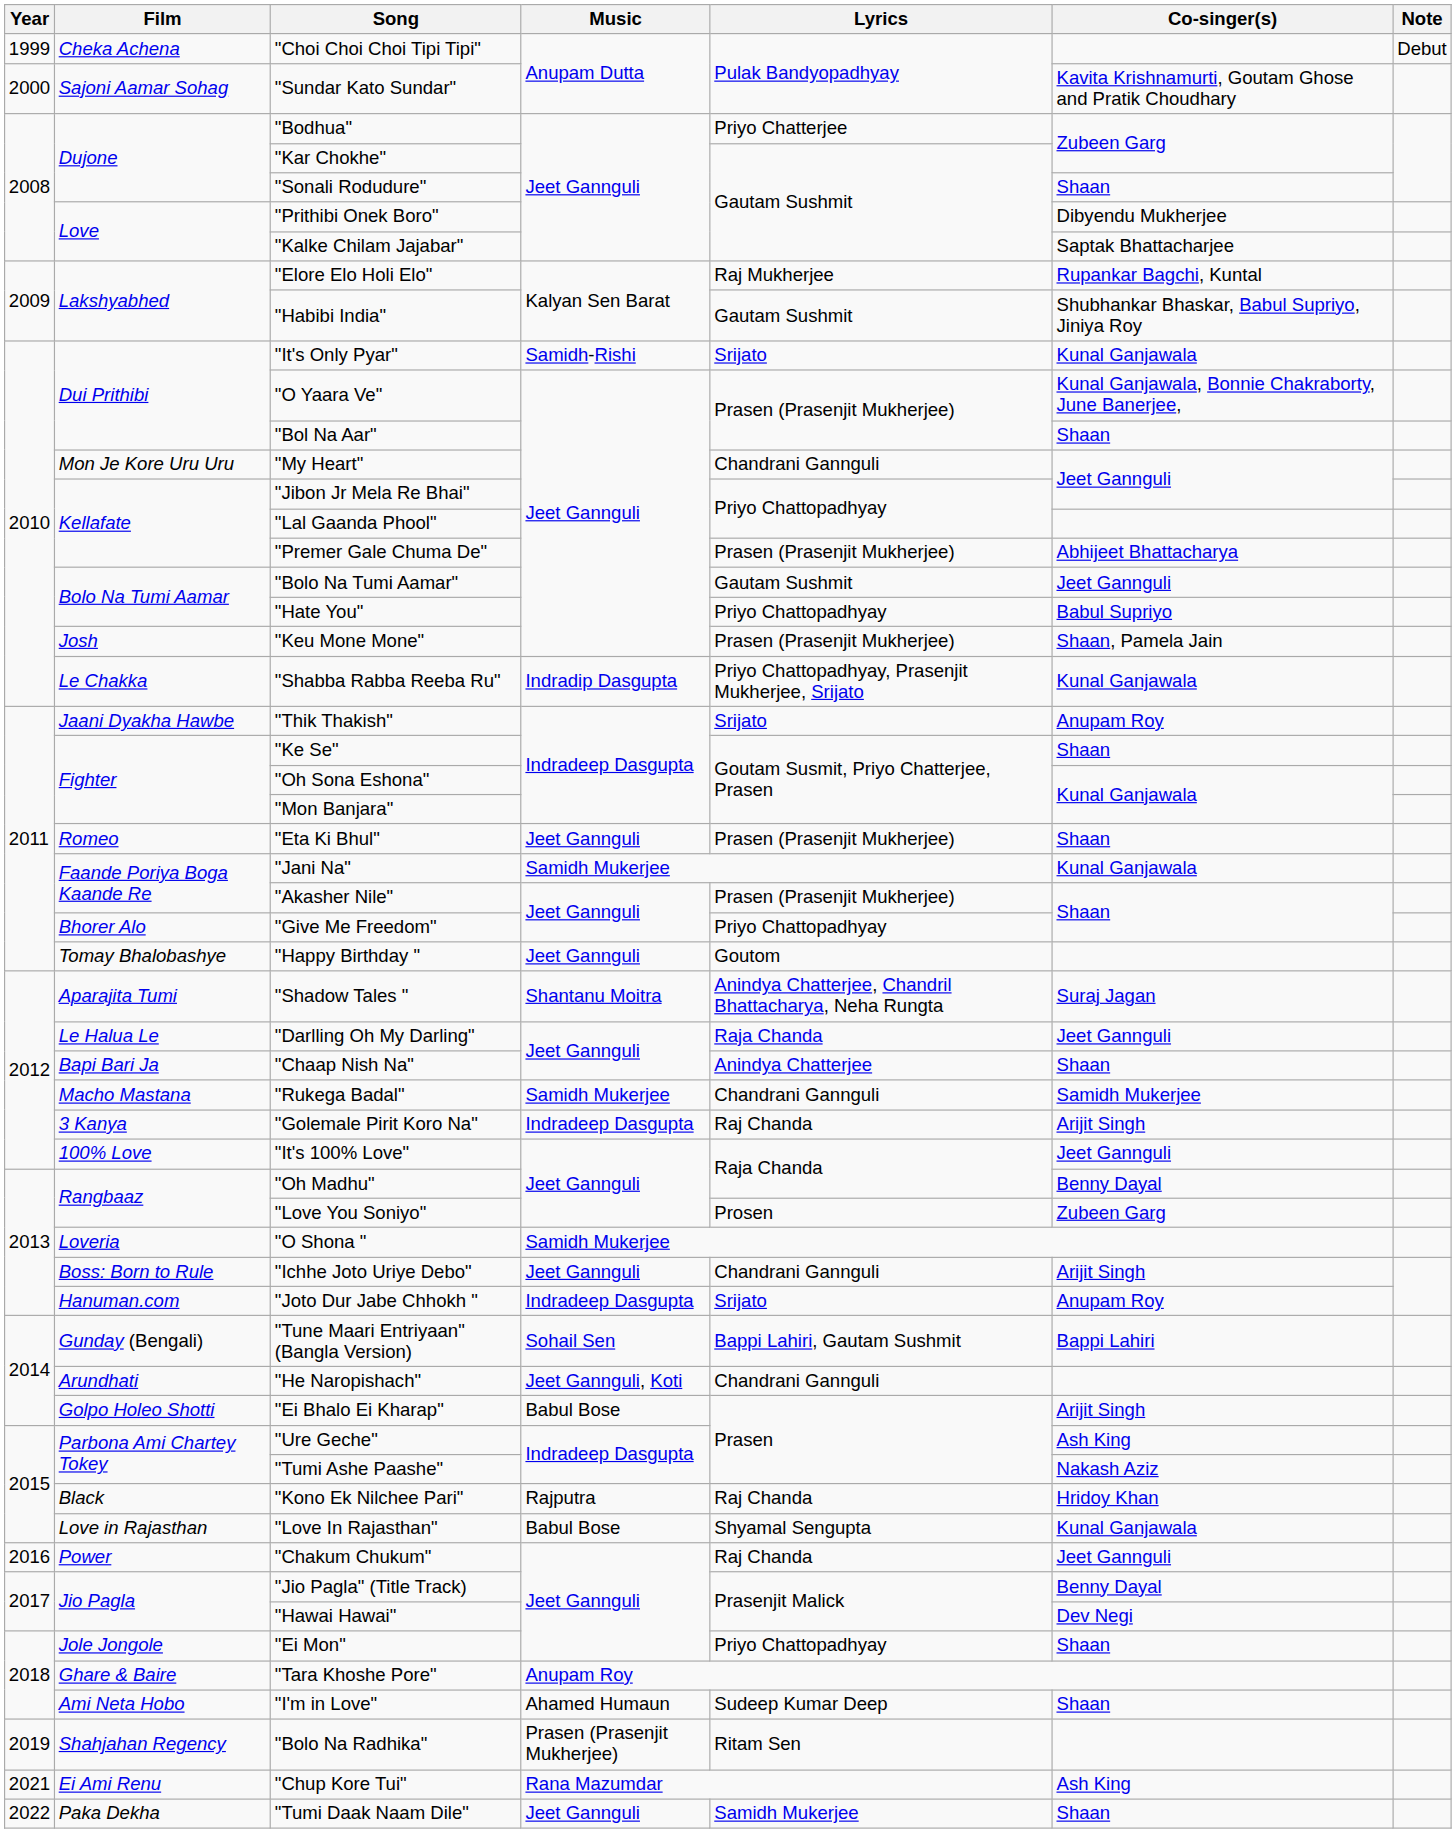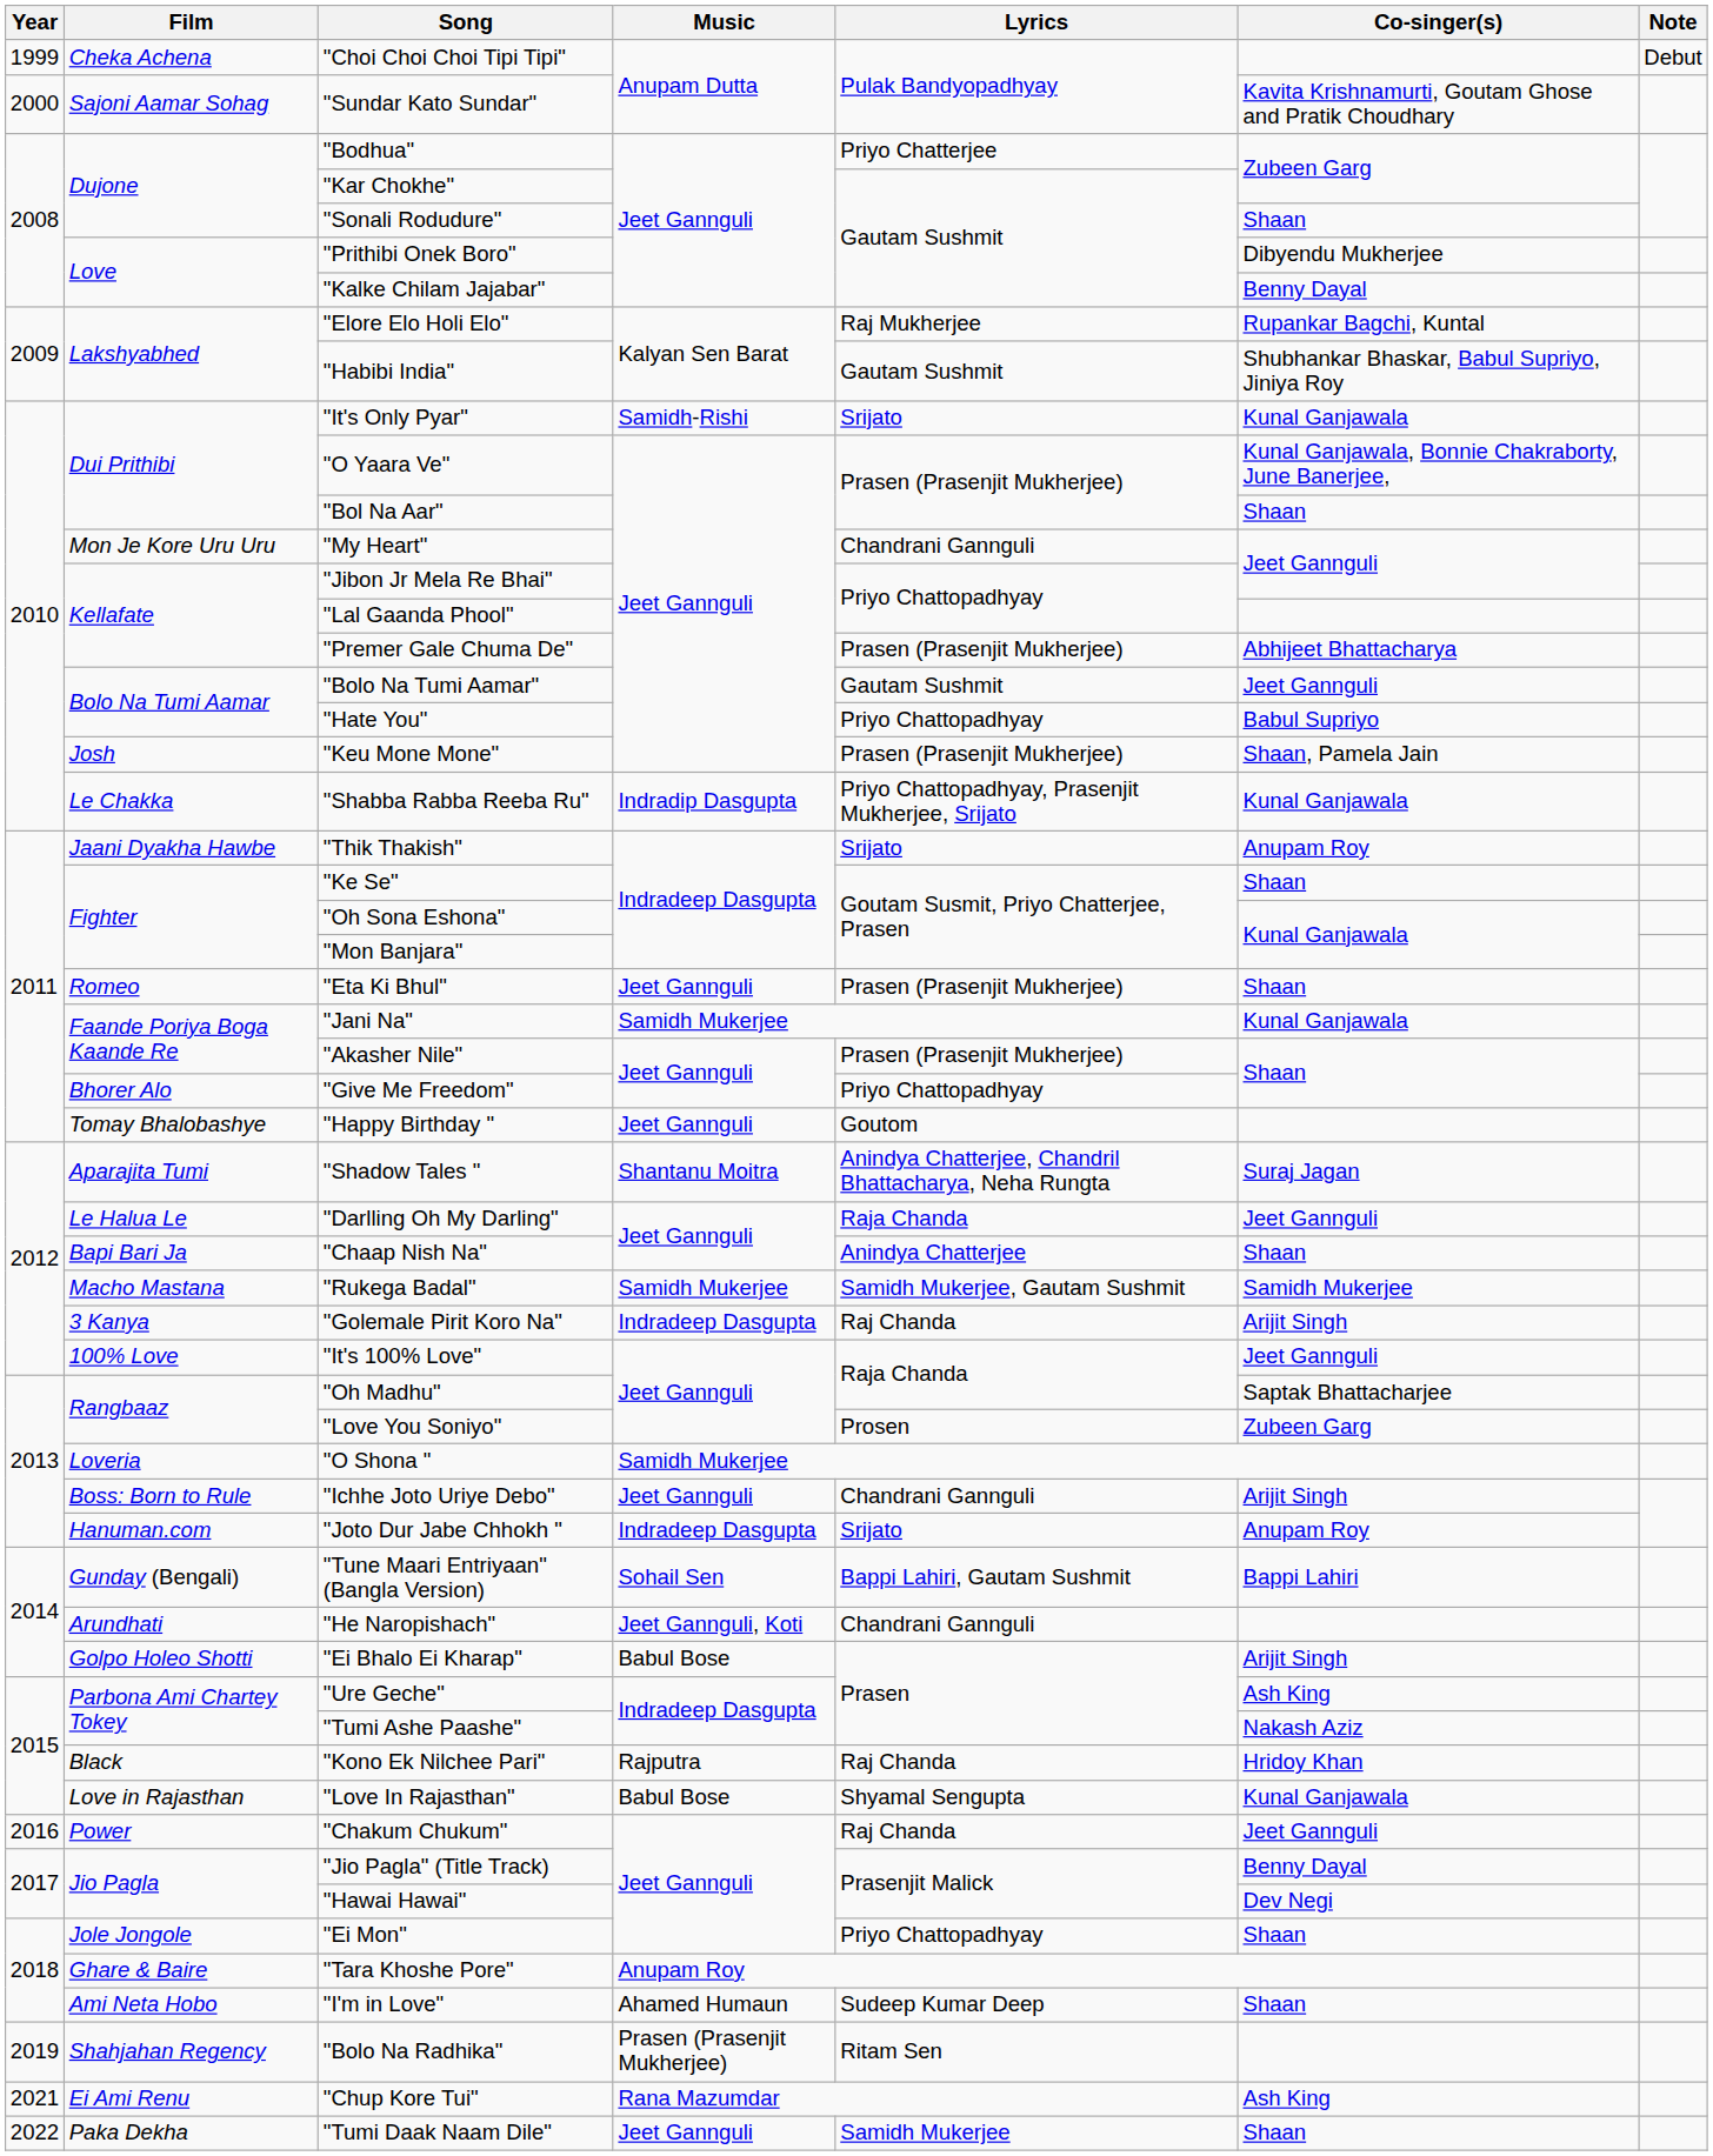 <table class="wikitable sortable">
 <tr>
 <th>Year</th>
 <th>Film</th>
 <th>Song</th>
 <th>Music</th>
 <th>Lyrics</th>
 <th>Co-singer(s)</th>
 <th>Note</th>
 </tr>
 <tr>
 <td>1999</td>
 <td><em><a href='#'>Cheka Achena</a></em></td>
 <td>"Choi Choi Choi Tipi Tipi"</td>
 <td rowspan="2"><a href='#'>Anupam Dutta</a></td>
 <td rowspan="2"><a href='#'>Pulak Bandyopadhyay</a></td>
 <td></td>
 <td>Debut</td>
 </tr>
 <tr>
 <td>2000</td>
 <td><em><a href='#'>Sajoni Aamar Sohag</a></em></td>
 <td>"Sundar Kato Sundar"</td>
 <td><a href='#'>Kavita Krishnamurti</a>, Goutam Ghose and Pratik Choudhary</td>
 <td></td>
 </tr>
 <tr>
 <td rowspan="5">2008</td>
 <td rowspan="3"><em><a href='#'>Dujone</a></em></td>
 <td>"Bodhua"</td>
 <td rowspan="5"><a href='#'>Jeet Gannguli</a></td>
 <td>Priyo Chatterjee</td>
 <td rowspan="2"><a href='#'>Zubeen Garg</a></td>
 <td rowspan="3"></td>
 </tr>
 <tr>
 <td>"Kar Chokhe"</td>
 <td rowspan="4">Gautam Sushmit</td>
 </tr>
 <tr>
 <td>"Sonali Rodudure"</td>
 <td><a href='#'>Shaan</a></td>
 </tr>
 <tr>
 <td rowspan="2"><em><a href='#'>Love</a></em></td>
 <td>"Prithibi Onek Boro"</td>
 <td>Dibyendu Mukherjee</td>
 <td></td>
 </tr>
 <tr>
 <td>"Kalke Chilam Jajabar"</td>
-<td>Saptak Bhattacharjee</td>
+<td><a href='#'>Benny Dayal</a></td>
 <td></td>
 </tr>
 <tr>
 <td rowspan="2">2009</td>
 <td rowspan="2"><em><a href='#'>Lakshyabhed</a></em></td>
 <td>"Elore Elo Holi Elo"</td>
 <td rowspan="2">Kalyan Sen Barat</td>
 <td>Raj Mukherjee</td>
 <td><a href='#'>Rupankar Bagchi</a>, Kuntal</td>
 <td></td>
 </tr>
 <tr>
 <td>"Habibi India"</td>
 <td>Gautam Sushmit</td>
 <td>Shubhankar Bhaskar, <a href='#'>Babul Supriyo</a>, Jiniya Roy</td>
 <td></td>
 </tr>
 <tr>
 <td rowspan="11">2010</td>
 <td rowspan="3"><em><a href='#'>Dui Prithibi</a></em></td>
 <td>"It's Only Pyar"</td>
 <td><a href='#'>Samidh</a>-<a href='#'>Rishi</a></td>
 <td><a href='#'>Srijato</a></td>
 <td><a href='#'>Kunal Ganjawala</a></td>
 <td></td>
 </tr>
 <tr>
 <td>"O Yaara Ve"</td>
 <td rowspan="9"><a href='#'>Jeet Gannguli</a></td>
 <td rowspan="2">Prasen (Prasenjit Mukherjee)</td>
 <td><a href='#'>Kunal Ganjawala</a>, <a href='#'>Bonnie Chakraborty</a>, <a href='#'>June Banerjee</a>,</td>
 <td></td>
 </tr>
 <tr>
 <td>"Bol Na Aar"</td>
 <td><a href='#'>Shaan</a></td>
 <td></td>
 </tr>
 <tr>
 <td><em>Mon Je Kore Uru Uru</em></td>
 <td>"My Heart"</td>
 <td>Chandrani Gannguli</td>
 <td rowspan="2"><a href='#'>Jeet Gannguli</a></td>
 <td></td>
 </tr>
 <tr>
 <td rowspan="3"><em><a href='#'>Kellafate</a></em></td>
 <td>"Jibon Jr Mela Re Bhai"</td>
 <td rowspan="2">Priyo Chattopadhyay</td>
 <td></td>
 </tr>
 <tr>
 <td>"Lal Gaanda Phool"</td>
 <td></td>
 <td></td>
 </tr>
 <tr>
 <td>"Premer Gale Chuma De"</td>
 <td>Prasen (Prasenjit Mukherjee)</td>
 <td><a href='#'>Abhijeet Bhattacharya</a></td>
 <td></td>
 </tr>
 <tr>
 <td rowspan="2"><em><a href='#'>Bolo Na Tumi Aamar</a></em></td>
 <td>"Bolo Na Tumi Aamar"</td>
 <td>Gautam Sushmit</td>
 <td><a href='#'>Jeet Gannguli</a></td>
 <td></td>
 </tr>
 <tr>
 <td>"Hate You"</td>
 <td>Priyo Chattopadhyay</td>
 <td><a href='#'>Babul Supriyo</a></td>
 <td></td>
 </tr>
 <tr>
 <td><em><a href='#'>Josh</a></em></td>
 <td>"Keu Mone Mone"</td>
 <td>Prasen (Prasenjit Mukherjee)</td>
 <td><a href='#'>Shaan</a>, Pamela Jain</td>
 <td></td>
 </tr>
 <tr>
 <td><em><a href='#'>Le Chakka</a></em></td>
 <td>"Shabba Rabba Reeba Ru"</td>
 <td><a href='#'>Indradip Dasgupta</a></td>
 <td>Priyo Chattopadhyay, Prasenjit Mukherjee, <a href='#'>Srijato</a></td>
 <td><a href='#'>Kunal Ganjawala</a></td>
 <td></td>
 </tr>
 <tr>
 <td rowspan="9">2011</td>
 <td><em><a href='#'>Jaani Dyakha Hawbe</a></em></td>
 <td>"Thik Thakish"</td>
 <td rowspan="4"><a href='#'>Indradeep Dasgupta</a></td>
 <td><a href='#'>Srijato</a></td>
 <td><a href='#'>Anupam Roy</a></td>
 <td></td>
 </tr>
 <tr>
 <td rowspan="3"><em><a href='#'>Fighter</a></em></td>
 <td>"Ke Se"</td>
 <td rowspan="3">Goutam Susmit, Priyo Chatterjee, Prasen</td>
 <td><a href='#'>Shaan</a></td>
 <td></td>
 </tr>
 <tr>
 <td>"Oh Sona Eshona"</td>
 <td rowspan="2"><a href='#'>Kunal Ganjawala</a></td>
 <td></td>
 </tr>
 <tr>
 <td>"Mon Banjara"</td>
 <td></td>
 </tr>
 <tr>
 <td><em><a href='#'>Romeo</a></em></td>
 <td>"Eta Ki Bhul"</td>
 <td><a href='#'>Jeet Gannguli</a></td>
 <td>Prasen (Prasenjit Mukherjee)</td>
 <td><a href='#'>Shaan</a></td>
 <td></td>
 </tr>
 <tr>
 <td rowspan="2"><em><a href='#'>Faande Poriya Boga Kaande Re</a></em></td>
 <td>"Jani Na"</td>
 <td colspan="2"><a href='#'>Samidh Mukerjee</a></td>
 <td><a href='#'>Kunal Ganjawala</a></td>
 <td></td>
 </tr>
 <tr>
 <td>"Akasher Nile"</td>
 <td rowspan="2"><a href='#'>Jeet Gannguli</a></td>
 <td>Prasen (Prasenjit Mukherjee)</td>
 <td rowspan="2"><a href='#'>Shaan</a></td>
 <td></td>
 </tr>
 <tr>
 <td><em><a href='#'>Bhorer Alo</a></em></td>
 <td>"Give Me Freedom"</td>
 <td>Priyo Chattopadhyay</td>
 <td></td>
 </tr>
 <tr>
 <td><em>Tomay Bhalobashye</em></td>
 <td>"Happy Birthday "</td>
 <td><a href='#'>Jeet Gannguli</a></td>
 <td>Goutom</td>
 <td></td>
 <td></td>
 </tr>
 <tr>
 <td rowspan="6">2012</td>
 <td><em><a href='#'>Aparajita Tumi</a></em></td>
 <td>"Shadow Tales "</td>
 <td><a href='#'>Shantanu Moitra</a></td>
 <td><a href='#'>Anindya Chatterjee</a>, <a href='#'>Chandril Bhattacharya</a>, Neha Rungta</td>
 <td><a href='#'>Suraj Jagan</a></td>
 <td></td>
 </tr>
 <tr>
 <td><em><a href='#'>Le Halua Le</a></em></td>
 <td>"Darlling Oh My Darling"</td>
 <td rowspan="2"><a href='#'>Jeet Gannguli</a></td>
 <td><a href='#'>Raja Chanda</a></td>
 <td><a href='#'>Jeet Gannguli</a></td>
 <td></td>
 </tr>
 <tr>
 <td><em><a href='#'>Bapi Bari Ja</a></em></td>
 <td>"Chaap Nish Na"</td>
 <td><a href='#'>Anindya Chatterjee</a></td>
 <td><a href='#'>Shaan</a></td>
 <td></td>
 </tr>
 <tr>
 <td><em><a href='#'>Macho Mastana</a></em></td>
 <td>"Rukega Badal"</td>
 <td><a href='#'>Samidh Mukerjee</a></td>
-<td>Chandrani Gannguli</td>
+<td><a href='#'>Samidh Mukerjee</a>, Gautam Sushmit</td>
 <td><a href='#'>Samidh Mukerjee</a></td>
 <td></td>
 </tr>
 <tr>
 <td><em><a href='#'>3 Kanya</a></em></td>
 <td>"Golemale Pirit Koro Na"</td>
 <td><a href='#'>Indradeep Dasgupta</a></td>
 <td>Raj Chanda</td>
 <td><a href='#'>Arijit Singh</a></td>
 <td></td>
 </tr>
 <tr>
 <td><em><a href='#'>100% Love</a></em></td>
 <td>"It's 100% Love"</td>
 <td rowspan="3"><a href='#'>Jeet Gannguli</a></td>
 <td rowspan="2">Raja Chanda</td>
 <td><a href='#'>Jeet Gannguli</a></td>
 <td></td>
 </tr>
 <tr>
 <td rowspan="5">2013</td>
 <td rowspan="2"><em><a href='#'>Rangbaaz</a></em></td>
 <td>"Oh Madhu"</td>
-<td><a href='#'>Benny Dayal</a></td>
+<td>Saptak Bhattacharjee</td>
 <td></td>
 </tr>
 <tr>
 <td>"Love You Soniyo"</td>
 <td>Prosen</td>
 <td><a href='#'>Zubeen Garg</a></td>
 <td></td>
 </tr>
 <tr>
 <td><em><a href='#'>Loveria</a></em></td>
 <td>"O Shona "</td>
 <td colspan="3"><a href='#'>Samidh Mukerjee</a></td>
 <td></td>
 </tr>
 <tr>
 <td><em><a href='#'>Boss: Born to Rule</a></em></td>
 <td>"Ichhe Joto Uriye Debo"</td>
 <td><a href='#'>Jeet Gannguli</a></td>
 <td>Chandrani Gannguli</td>
 <td><a href='#'>Arijit Singh</a></td>
 <td rowspan="2"></td>
 </tr>
 <tr>
 <td><em><a href='#'>Hanuman.com</a></em></td>
 <td>"Joto Dur Jabe Chhokh "</td>
 <td><a href='#'>Indradeep Dasgupta</a></td>
 <td><a href='#'>Srijato</a></td>
 <td><a href='#'>Anupam Roy</a></td>
 </tr>
 <tr>
 <td rowspan="3">2014</td>
 <td><em><a href='#'>Gunday</a></em> (Bengali)</td>
 <td>"Tune Maari Entriyaan" (Bangla Version)</td>
 <td><a href='#'>Sohail Sen</a></td>
 <td><a href='#'>Bappi Lahiri</a>, Gautam Sushmit</td>
 <td><a href='#'>Bappi Lahiri</a></td>
 <td></td>
 </tr>
 <tr>
 <td><em><a href='#'>Arundhati</a></em></td>
 <td>"He Naropishach"</td>
 <td><a href='#'>Jeet Gannguli</a>, <a href='#'>Koti</a></td>
 <td>Chandrani Gannguli</td>
 <td></td>
 <td></td>
 </tr>
 <tr>
 <td><em><a href='#'>Golpo Holeo Shotti</a></em></td>
 <td>"Ei Bhalo Ei Kharap"</td>
 <td>Babul Bose</td>
 <td rowspan="3">Prasen</td>
 <td><a href='#'>Arijit Singh</a></td>
 <td></td>
 </tr>
 <tr>
 <td rowspan="4">2015</td>
 <td rowspan="2"><em><a href='#'>Parbona Ami Chartey Tokey</a></em></td>
 <td>"Ure Geche"</td>
 <td rowspan="2"><a href='#'>Indradeep Dasgupta</a></td>
 <td><a href='#'>Ash King</a></td>
 <td></td>
 </tr>
 <tr>
 <td>"Tumi Ashe Paashe"</td>
 <td><a href='#'>Nakash Aziz</a></td>
 <td></td>
 </tr>
 <tr>
 <td><em>Black</em></td>
 <td>"Kono Ek Nilchee Pari"</td>
 <td>Rajputra</td>
 <td>Raj Chanda</td>
 <td><a href='#'>Hridoy Khan</a></td>
 <td></td>
 </tr>
 <tr>
 <td><em>Love in Rajasthan</em></td>
 <td>"Love In Rajasthan"</td>
 <td>Babul Bose</td>
 <td>Shyamal Sengupta</td>
 <td><a href='#'>Kunal Ganjawala</a></td>
 <td></td>
 </tr>
 <tr>
 <td>2016</td>
 <td><em><a href='#'>Power</a></em></td>
 <td>"Chakum Chukum"</td>
 <td rowspan="4"><a href='#'>Jeet Gannguli</a></td>
 <td>Raj Chanda</td>
 <td><a href='#'>Jeet Gannguli</a></td>
 <td></td>
 </tr>
 <tr>
 <td rowspan="2">2017</td>
 <td rowspan="2"><em><a href='#'>Jio Pagla</a></em></td>
 <td>"Jio Pagla" (Title Track)</td>
 <td rowspan="2">Prasenjit Malick</td>
 <td><a href='#'>Benny Dayal</a></td>
 <td></td>
 </tr>
 <tr>
 <td>"Hawai Hawai"</td>
 <td><a href='#'>Dev Negi</a></td>
 <td></td>
 </tr>
 <tr>
 <td rowspan="3">2018</td>
 <td><em><a href='#'>Jole Jongole</a></em></td>
 <td>"Ei Mon"</td>
 <td>Priyo Chattopadhyay</td>
 <td><a href='#'>Shaan</a></td>
 <td></td>
 </tr>
 <tr>
 <td><em><a href='#'>Ghare & Baire</a></em></td>
 <td>"Tara Khoshe Pore"</td>
 <td colspan="3"><a href='#'>Anupam Roy</a></td>
 <td></td>
 </tr>
 <tr>
 <td><em><a href='#'>Ami Neta Hobo</a></em></td>
 <td>"I'm in Love"</td>
 <td>Ahamed Humaun</td>
 <td>Sudeep Kumar Deep</td>
 <td><a href='#'>Shaan</a></td>
 <td></td>
 </tr>
 <tr>
 <td>2019</td>
 <td><em><a href='#'>Shahjahan Regency</a></em></td>
 <td>"Bolo Na Radhika"</td>
 <td>Prasen (Prasenjit Mukherjee)</td>
 <td>Ritam Sen</td>
 <td></td>
 <td></td>
 </tr>
 <tr>
 <td>2021</td>
 <td><em><a href='#'>Ei Ami Renu</a></em></td>
 <td>"Chup Kore Tui"</td>
 <td colspan="2"><a href='#'>Rana Mazumdar</a></td>
 <td><a href='#'>Ash King</a></td>
 <td></td>
 </tr>
 <tr>
 <td>2022</td>
 <td><em>Paka Dekha</em></td>
 <td>"Tumi Daak Naam Dile"</td>
 <td><a href='#'>Jeet Gannguli</a></td>
 <td><a href='#'>Samidh Mukerjee</a></td>
 <td><a href='#'>Shaan</a></td>
 <td></td>
 </tr>
 </table>
